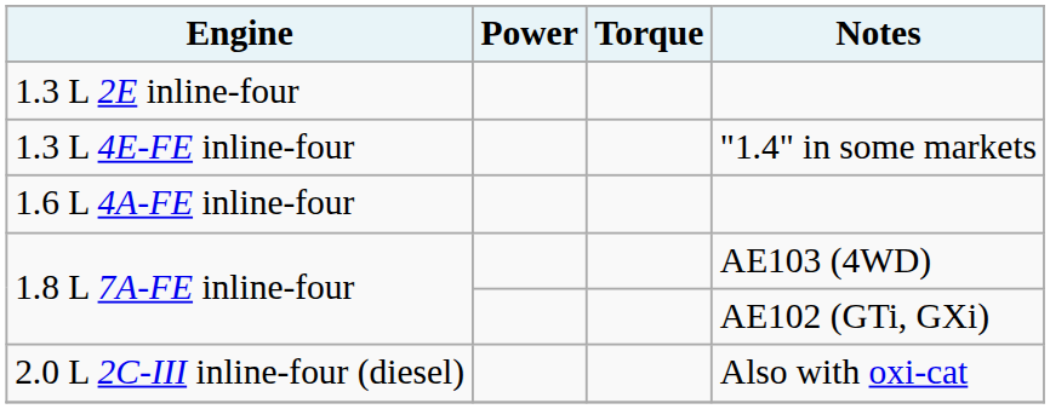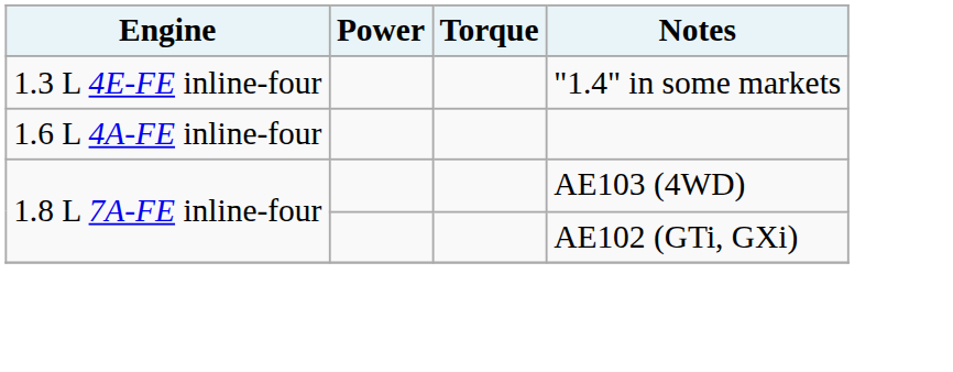 <table class="wikitable" style="margin-left:1em;">
 <tr>
 <th style="background:#e8f4f8;">Engine</th>
 <th style="background:#e8f4f8;">Power</th>
 <th style="background:#e8f4f8;">Torque</th>
 <th style="background:#e8f4f8;">Notes</th>
-</tr>
-<tr>
-<td>1.3 L <em><a href='#'>2E</a></em> inline-four</td>
-<td></td>
-<td></td>
-<td></td>
 </tr>
 <tr>
 <td>1.3 L <em><a href='#'>4E-FE</a></em> inline-four</td>
 <td></td>
 <td></td>
 <td>"1.4" in some markets</td>
 </tr>
 <tr>
 <td>1.6 L <em><a href='#'>4A-FE</a></em> inline-four</td>
 <td></td>
 <td></td>
 <td></td>
 </tr>
 <tr>
 <td rowspan="2">1.8 L <em><a href='#'>7A-FE</a></em> inline-four</td>
 <td></td>
 <td></td>
 <td>AE103 (4WD)</td>
 </tr>
 <tr>
 <td></td>
 <td></td>
 <td>AE102 (GTi, GXi)</td>
 </tr>
 <tr>
-<td>2.0 L <em><a href='#'>2C-III</a></em> inline-four (diesel)</td>
-<td></td>
-<td></td>
-<td>Also with <a href='#'>oxi-cat</a></td>
-</tr>
-<tr>
 </tr>
 </table>
